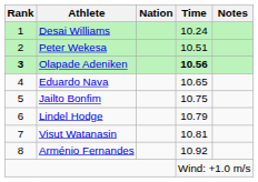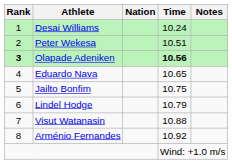 <table class="wikitable sortable" style="text-align:center">
 <tr>
 <th>Rank</th>
 <th>Athlete</th>
 <th>Nation</th>
 <th>Time</th>
 <th>Notes</th>
 </tr>
 <tr style="background:#bbf3bb;">
 <td>1</td>
 <td align=left><a href='#'>Desai Williams</a></td>
 <td align=left></td>
 <td>10.24</td>
 <td></td>
 </tr>
 <tr style="background:#bbf3bb;">
 <td>2</td>
 <td align=left><a href='#'>Peter Wekesa</a></td>
 <td align=left></td>
 <td>10.51</td>
 <td></td>
 </tr>
 <tr style="background:#bbf3bb;">
 <td><strong>3</strong></td>
 <td align=left><a href='#'>Olapade Adeniken</a></td>
 <td align=left></td>
 <td><strong>10.56</strong></td>
 <td></td>
 </tr>
 <tr>
 <td>4</td>
 <td align=left><a href='#'>Eduardo Nava</a></td>
 <td align=left></td>
 <td>10.65</td>
 <td></td>
 </tr>
 <tr>
 <td>5</td>
 <td align=left><a href='#'>Jailto Bonfim</a></td>
 <td align=left></td>
 <td>10.75</td>
 <td></td>
 </tr>
 <tr>
 <td>6</td>
 <td align=left><a href='#'>Lindel Hodge</a></td>
 <td align=left></td>
 <td>10.79</td>
 <td></td>
 </tr>
 <tr>
 <td>7</td>
 <td align=left><a href='#'>Visut Watanasin</a></td>
 <td align=left></td>
-<td>10.81</td>
+<td>10.88</td>
 <td></td>
 </tr>
 <tr>
 <td>8</td>
 <td align=left><a href='#'>Arménio Fernandes</a></td>
 <td align=left></td>
 <td>10.92</td>
 <td></td>
 </tr>
 <tr class="sortbottom">
 <td colspan=3></td>
 <td colspan="3" style="text-align:left;">Wind: +1.0 m/s</td>
 </tr>
 </table>
